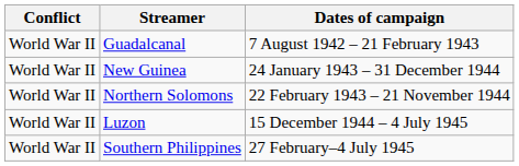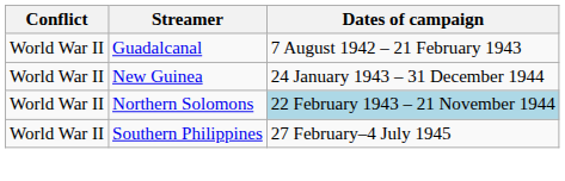 <table class="wikitable">
 <tr>
 <th>Conflict</th>
 <th>Streamer</th>
 <th>Dates of campaign</th>
 </tr>
 <tr>
 <td>World War II</td>
 <td><a href='#'>Guadalcanal</a></td>
 <td>7 August 1942 – 21 February 1943</td>
 </tr>
 <tr>
 <td>World War II</td>
 <td><a href='#'>New Guinea</a></td>
 <td>24 January 1943 – 31 December 1944</td>
 </tr>
 <tr>
 <td>World War II</td>
 <td><a href='#'>Northern Solomons</a></td>
-<td>22 February 1943 – 21 November 1944</td>
-</tr>
-<tr>
-<td>World War II</td>
-<td><a href='#'>Luzon</a></td>
-<td>15 December 1944 – 4 July 1945</td>
+<td style="background: lightblue;">22 February 1943 – 21 November 1944</td>
 </tr>
 <tr>
 <td>World War II</td>
 <td><a href='#'>Southern Philippines</a></td>
 <td>27 February–4 July 1945</td>
 </tr>
 </table>
